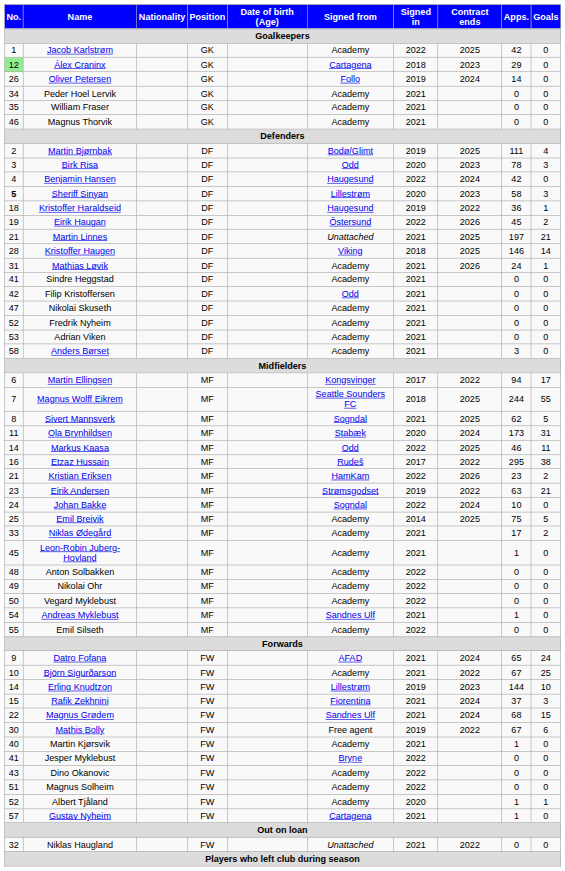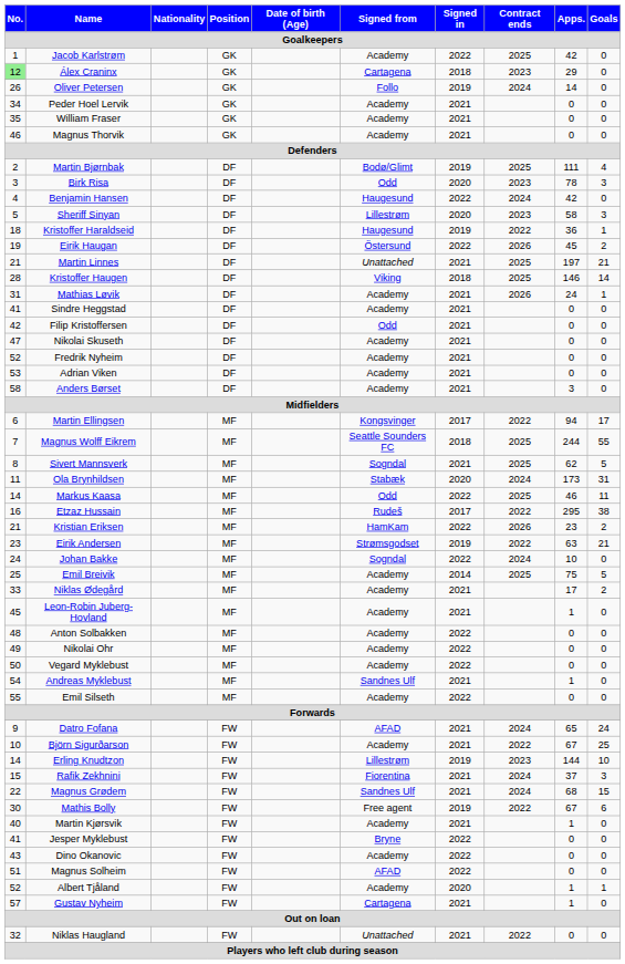 <table class="wikitable"  style="text-align:center; font-size:90%; width:100%;">
 <tr>
 <th style="background:#00f; color:white; text-align:center;">No.</th>
 <th style="background:#00f; color:white; text-align:center;">Name</th>
 <th style="background:#00f; color:white; text-align:center;">Nationality</th>
 <th style="background:#00f; color:white; text-align:center;">Position</th>
 <th style="background:#00f; color:white; text-align:center;">Date of birth (Age)</th>
 <th style="background:#00f; color:white; text-align:center;">Signed from</th>
 <th style="background:#00f; color:white; text-align:center;">Signed in</th>
 <th style="background:#00f; color:white; text-align:center;">Contract ends</th>
 <th style="background:#00f; color:white; text-align:center;">Apps.</th>
 <th style="background:#00f; color:white; text-align:center;">Goals</th>
 </tr>
 <tr>
 <th colspan="11"  style="background:#dcdcdc; text-align:center;">Goalkeepers</th>
 </tr>
 <tr>
 <td>1</td>
 <td><a href='#'>Jacob Karlstrøm</a></td>
 <td></td>
 <td>GK</td>
 <td></td>
 <td>Academy</td>
 <td>2022</td>
 <td>2025</td>
 <td>42</td>
 <td>0</td>
 </tr>
 <tr>
 <td style="background: lightgreen;">12</td>
 <td><a href='#'>Álex Craninx</a></td>
 <td></td>
 <td>GK</td>
 <td></td>
 <td><a href='#'>Cartagena</a></td>
 <td>2018</td>
 <td>2023</td>
 <td>29</td>
 <td>0</td>
 </tr>
 <tr>
 <td>26</td>
 <td><a href='#'>Oliver Petersen</a></td>
 <td></td>
 <td>GK</td>
 <td></td>
 <td><a href='#'>Follo</a></td>
 <td>2019</td>
 <td>2024</td>
 <td>14</td>
 <td>0</td>
 </tr>
 <tr>
 <td>34</td>
 <td>Peder Hoel Lervik</td>
 <td></td>
 <td>GK</td>
 <td></td>
 <td>Academy</td>
 <td>2021</td>
 <td></td>
 <td>0</td>
 <td>0</td>
 </tr>
 <tr>
 <td>35</td>
 <td>William Fraser</td>
 <td></td>
 <td>GK</td>
 <td></td>
 <td>Academy</td>
 <td>2021</td>
 <td></td>
 <td>0</td>
 <td>0</td>
 </tr>
 <tr>
 <td>46</td>
 <td>Magnus Thorvik</td>
 <td></td>
 <td>GK</td>
 <td></td>
 <td>Academy</td>
 <td>2021</td>
 <td></td>
 <td>0</td>
 <td>0</td>
 </tr>
 <tr>
 <th colspan="11"  style="background:#dcdcdc; text-align:center;">Defenders</th>
 </tr>
 <tr>
 <td>2</td>
 <td><a href='#'>Martin Bjørnbak</a></td>
 <td></td>
 <td>DF</td>
 <td></td>
 <td><a href='#'>Bodø/Glimt</a></td>
 <td>2019</td>
 <td>2025</td>
 <td>111</td>
 <td>4</td>
 </tr>
 <tr>
 <td>3</td>
 <td><a href='#'>Birk Risa</a></td>
 <td></td>
 <td>DF</td>
 <td></td>
 <td><a href='#'>Odd</a></td>
 <td>2020</td>
 <td>2023</td>
 <td>78</td>
 <td>3</td>
 </tr>
 <tr>
 <td>4</td>
 <td><a href='#'>Benjamin Hansen</a></td>
 <td></td>
 <td>DF</td>
 <td></td>
 <td><a href='#'>Haugesund</a></td>
 <td>2022</td>
 <td>2024</td>
 <td>42</td>
 <td>0</td>
 </tr>
 <tr>
-<td><strong>5</strong></td>
+<td>5</td>
 <td><a href='#'>Sheriff Sinyan</a></td>
 <td></td>
 <td>DF</td>
 <td></td>
 <td><a href='#'>Lillestrøm</a></td>
 <td>2020</td>
 <td>2023</td>
 <td>58</td>
 <td>3</td>
 </tr>
 <tr>
 <td>18</td>
 <td><a href='#'>Kristoffer Haraldseid</a></td>
 <td></td>
 <td>DF</td>
 <td></td>
 <td><a href='#'>Haugesund</a></td>
 <td>2019</td>
 <td>2022</td>
 <td>36</td>
 <td>1</td>
 </tr>
 <tr>
 <td>19</td>
 <td><a href='#'>Eirik Haugan</a></td>
 <td></td>
 <td>DF</td>
 <td></td>
 <td><a href='#'>Östersund</a></td>
 <td>2022</td>
 <td>2026</td>
 <td>45</td>
 <td>2</td>
 </tr>
 <tr>
 <td>21</td>
 <td><a href='#'>Martin Linnes</a></td>
 <td></td>
 <td>DF</td>
 <td></td>
 <td><em>Unattached</em></td>
 <td>2021</td>
 <td>2025</td>
 <td>197</td>
 <td>21</td>
 </tr>
 <tr>
 <td>28</td>
 <td><a href='#'>Kristoffer Haugen</a></td>
 <td></td>
 <td>DF</td>
 <td></td>
 <td><a href='#'>Viking</a></td>
 <td>2018</td>
 <td>2025</td>
 <td>146</td>
 <td>14</td>
 </tr>
 <tr>
 <td>31</td>
 <td><a href='#'>Mathias Løvik</a></td>
 <td></td>
 <td>DF</td>
 <td></td>
 <td>Academy</td>
 <td>2021</td>
 <td>2026</td>
 <td>24</td>
 <td>1</td>
 </tr>
 <tr>
 <td>41</td>
 <td>Sindre Heggstad</td>
 <td></td>
 <td>DF</td>
 <td></td>
 <td>Academy</td>
 <td>2021</td>
 <td></td>
 <td>0</td>
 <td>0</td>
 </tr>
 <tr>
 <td>42</td>
 <td>Filip Kristoffersen</td>
 <td></td>
 <td>DF</td>
 <td></td>
 <td><a href='#'>Odd</a></td>
 <td>2021</td>
 <td></td>
 <td>0</td>
 <td>0</td>
 </tr>
 <tr>
 <td>47</td>
 <td>Nikolai Skuseth</td>
 <td></td>
 <td>DF</td>
 <td></td>
 <td>Academy</td>
 <td>2021</td>
 <td></td>
 <td>0</td>
 <td>0</td>
 </tr>
 <tr>
 <td>52</td>
 <td>Fredrik Nyheim</td>
 <td></td>
 <td>DF</td>
 <td></td>
 <td>Academy</td>
 <td>2021</td>
 <td></td>
 <td>0</td>
 <td>0</td>
 </tr>
 <tr>
 <td>53</td>
 <td>Adrian Viken</td>
 <td></td>
 <td>DF</td>
 <td></td>
 <td>Academy</td>
 <td>2021</td>
 <td></td>
 <td>0</td>
 <td>0</td>
 </tr>
 <tr>
 <td>58</td>
 <td><a href='#'>Anders Børset</a></td>
 <td></td>
 <td>DF</td>
 <td></td>
 <td>Academy</td>
 <td>2021</td>
 <td></td>
 <td>3</td>
 <td>0</td>
 </tr>
 <tr>
 <th colspan="11"  style="background:#dcdcdc; text-align:center;">Midfielders</th>
 </tr>
 <tr>
 <td>6</td>
 <td><a href='#'>Martin Ellingsen</a></td>
 <td></td>
 <td>MF</td>
 <td></td>
 <td><a href='#'>Kongsvinger</a></td>
 <td>2017</td>
 <td>2022</td>
 <td>94</td>
 <td>17</td>
 </tr>
 <tr>
 <td>7</td>
 <td><a href='#'>Magnus Wolff Eikrem</a></td>
 <td></td>
 <td>MF</td>
 <td></td>
 <td><a href='#'>Seattle Sounders FC</a></td>
 <td>2018</td>
 <td>2025</td>
 <td>244</td>
 <td>55</td>
 </tr>
 <tr>
 <td>8</td>
 <td><a href='#'>Sivert Mannsverk</a></td>
 <td></td>
 <td>MF</td>
 <td></td>
 <td><a href='#'>Sogndal</a></td>
 <td>2021</td>
 <td>2025</td>
 <td>62</td>
 <td>5</td>
 </tr>
 <tr>
 <td>11</td>
 <td><a href='#'>Ola Brynhildsen</a></td>
 <td></td>
 <td>MF</td>
 <td></td>
 <td><a href='#'>Stabæk</a></td>
 <td>2020</td>
 <td>2024</td>
 <td>173</td>
 <td>31</td>
 </tr>
 <tr>
 <td>14</td>
 <td><a href='#'>Markus Kaasa</a></td>
 <td></td>
 <td>MF</td>
 <td></td>
 <td><a href='#'>Odd</a></td>
 <td>2022</td>
 <td>2025</td>
 <td>46</td>
 <td>11</td>
 </tr>
 <tr>
 <td>16</td>
 <td><a href='#'>Etzaz Hussain</a></td>
 <td></td>
 <td>MF</td>
 <td></td>
 <td><a href='#'>Rudeš</a></td>
 <td>2017</td>
 <td>2022</td>
 <td>295</td>
 <td>38</td>
 </tr>
 <tr>
 <td>21</td>
 <td><a href='#'>Kristian Eriksen</a></td>
 <td></td>
 <td>MF</td>
 <td></td>
 <td><a href='#'>HamKam</a></td>
 <td>2022</td>
 <td>2026</td>
 <td>23</td>
 <td>2</td>
 </tr>
 <tr>
 <td>23</td>
 <td><a href='#'>Eirik Andersen</a></td>
 <td></td>
 <td>MF</td>
 <td></td>
 <td><a href='#'>Strømsgodset</a></td>
 <td>2019</td>
 <td>2022</td>
 <td>63</td>
 <td>21</td>
 </tr>
 <tr>
 <td>24</td>
 <td><a href='#'>Johan Bakke</a></td>
 <td></td>
 <td>MF</td>
 <td></td>
 <td><a href='#'>Sogndal</a></td>
 <td>2022</td>
 <td>2024</td>
 <td>10</td>
 <td>0</td>
 </tr>
 <tr>
 <td>25</td>
 <td><a href='#'>Emil Breivik</a></td>
 <td></td>
 <td>MF</td>
 <td></td>
 <td>Academy</td>
 <td>2014</td>
 <td>2025</td>
 <td>75</td>
 <td>5</td>
 </tr>
 <tr>
 <td>33</td>
 <td><a href='#'>Niklas Ødegård</a></td>
 <td></td>
 <td>MF</td>
 <td></td>
 <td>Academy</td>
 <td>2021</td>
 <td></td>
 <td>17</td>
 <td>2</td>
 </tr>
 <tr>
 <td>45</td>
 <td><a href='#'>Leon-Robin Juberg-Hovland</a></td>
 <td></td>
 <td>MF</td>
 <td></td>
 <td>Academy</td>
 <td>2021</td>
 <td></td>
 <td>1</td>
 <td>0</td>
 </tr>
 <tr>
 <td>48</td>
 <td>Anton Solbakken</td>
 <td></td>
 <td>MF</td>
 <td></td>
 <td>Academy</td>
 <td>2022</td>
 <td></td>
 <td>0</td>
 <td>0</td>
 </tr>
 <tr>
 <td>49</td>
 <td>Nikolai Ohr</td>
 <td></td>
 <td>MF</td>
 <td></td>
 <td>Academy</td>
 <td>2022</td>
 <td></td>
 <td>0</td>
 <td>0</td>
 </tr>
 <tr>
 <td>50</td>
 <td>Vegard Myklebust</td>
 <td></td>
 <td>MF</td>
 <td></td>
 <td>Academy</td>
 <td>2022</td>
 <td></td>
 <td>0</td>
 <td>0</td>
 </tr>
 <tr>
 <td>54</td>
 <td><a href='#'>Andreas Myklebust</a></td>
 <td></td>
 <td>MF</td>
 <td></td>
 <td><a href='#'>Sandnes Ulf</a></td>
 <td>2021</td>
 <td></td>
 <td>1</td>
 <td>0</td>
 </tr>
 <tr>
 <td>55</td>
 <td>Emil Silseth</td>
 <td></td>
 <td>MF</td>
 <td></td>
 <td>Academy</td>
 <td>2022</td>
 <td></td>
 <td>0</td>
 <td>0</td>
 </tr>
 <tr>
 <th colspan="11"  style="background:#dcdcdc; text-align:center;">Forwards</th>
 </tr>
 <tr>
 <td>9</td>
 <td><a href='#'>Datro Fofana</a></td>
 <td></td>
 <td>FW</td>
 <td></td>
 <td><a href='#'>AFAD</a></td>
 <td>2021</td>
 <td>2024</td>
 <td>65</td>
 <td>24</td>
 </tr>
 <tr>
 <td>10</td>
 <td><a href='#'>Björn Sigurðarson</a></td>
 <td></td>
 <td>FW</td>
 <td></td>
 <td>Academy</td>
 <td>2021</td>
 <td>2022</td>
 <td>67</td>
 <td>25</td>
 </tr>
 <tr>
 <td>14</td>
 <td><a href='#'>Erling Knudtzon</a></td>
 <td></td>
 <td>FW</td>
 <td></td>
 <td><a href='#'>Lillestrøm</a></td>
 <td>2019</td>
 <td>2023</td>
 <td>144</td>
 <td>10</td>
 </tr>
 <tr>
 <td>15</td>
 <td><a href='#'>Rafik Zekhnini</a></td>
 <td></td>
 <td>FW</td>
 <td></td>
 <td><a href='#'>Fiorentina</a></td>
 <td>2021</td>
 <td>2024</td>
 <td>37</td>
 <td>3</td>
 </tr>
 <tr>
 <td>22</td>
 <td><a href='#'>Magnus Grødem</a></td>
 <td></td>
 <td>FW</td>
 <td></td>
 <td><a href='#'>Sandnes Ulf</a></td>
 <td>2021</td>
 <td>2024</td>
 <td>68</td>
 <td>15</td>
 </tr>
 <tr>
 <td>30</td>
 <td><a href='#'>Mathis Bolly</a></td>
 <td></td>
 <td>FW</td>
 <td></td>
 <td>Free agent</td>
 <td>2019</td>
 <td>2022</td>
 <td>67</td>
 <td>6</td>
 </tr>
 <tr>
 <td>40</td>
 <td>Martin Kjørsvik</td>
 <td></td>
 <td>FW</td>
 <td></td>
 <td>Academy</td>
 <td>2021</td>
 <td></td>
 <td>1</td>
 <td>0</td>
 </tr>
 <tr>
 <td>41</td>
 <td>Jesper Myklebust</td>
 <td></td>
 <td>FW</td>
 <td></td>
 <td><a href='#'>Bryne</a></td>
 <td>2022</td>
 <td></td>
 <td>0</td>
 <td>0</td>
 </tr>
 <tr>
 <td>43</td>
 <td>Dino Okanovic</td>
 <td></td>
 <td>FW</td>
 <td></td>
 <td>Academy</td>
 <td>2022</td>
 <td></td>
 <td>0</td>
 <td>0</td>
 </tr>
 <tr>
 <td>51</td>
 <td>Magnus Solheim</td>
 <td></td>
 <td>FW</td>
 <td></td>
-<td>Academy</td>
+<td><a href='#'>AFAD</a></td>
 <td>2022</td>
 <td></td>
 <td>0</td>
 <td>0</td>
 </tr>
 <tr>
 <td>52</td>
 <td>Albert Tjåland</td>
 <td></td>
 <td>FW</td>
 <td></td>
 <td>Academy</td>
 <td>2020</td>
 <td></td>
 <td>1</td>
 <td>1</td>
 </tr>
 <tr>
 <td>57</td>
 <td><a href='#'>Gustav Nyheim</a></td>
 <td></td>
 <td>FW</td>
 <td></td>
 <td><a href='#'>Cartagena</a></td>
 <td>2021</td>
 <td></td>
 <td>1</td>
 <td>0</td>
 </tr>
 <tr>
 <th colspan="11"  style="background:#dcdcdc; text-align:center;">Out on loan</th>
 </tr>
 <tr>
 <td>32</td>
 <td>Niklas Haugland</td>
 <td></td>
 <td>FW</td>
 <td></td>
 <td><em>Unattached</em></td>
 <td>2021</td>
 <td>2022</td>
 <td>0</td>
 <td>0</td>
 </tr>
 <tr>
 <th colspan="11"  style="background:#dcdcdc; text-align:center;">Players who left club during season</th>
 </tr>
 </table>
